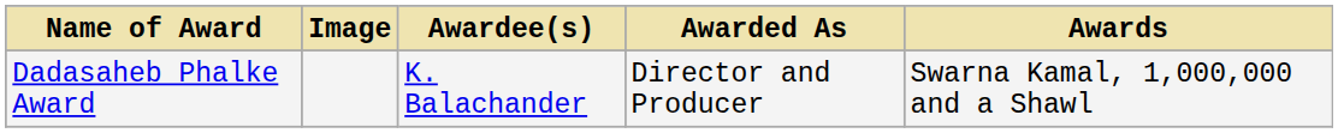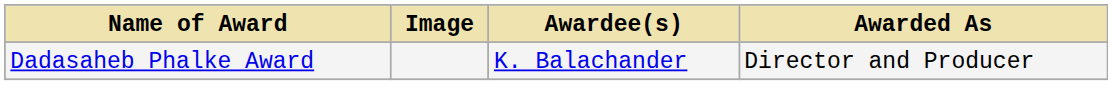 <table class="wikitable" style="width:100%;">
 <tr>
 <th style="background-color:#EFE4B0;">Name of Award</th>
 <th style="background-color:#EFE4B0;">Image</th>
 <th style="background-color:#EFE4B0;">Awardee(s)</th>
 <th style="background-color:#EFE4B0;">Awarded As</th>
-<th style="background-color:#EFE4B0;">Awards</th>
 </tr>
 <tr style="background-color:#F4F4F4">
 <td><a href='#'>Dadasaheb Phalke Award</a></td>
 <td></td>
 <td><a href='#'>K. Balachander</a></td>
 <td>Director and Producer</td>
-<td>Swarna Kamal,  1,000,000 and a Shawl</td>
 </tr>
 </table>
